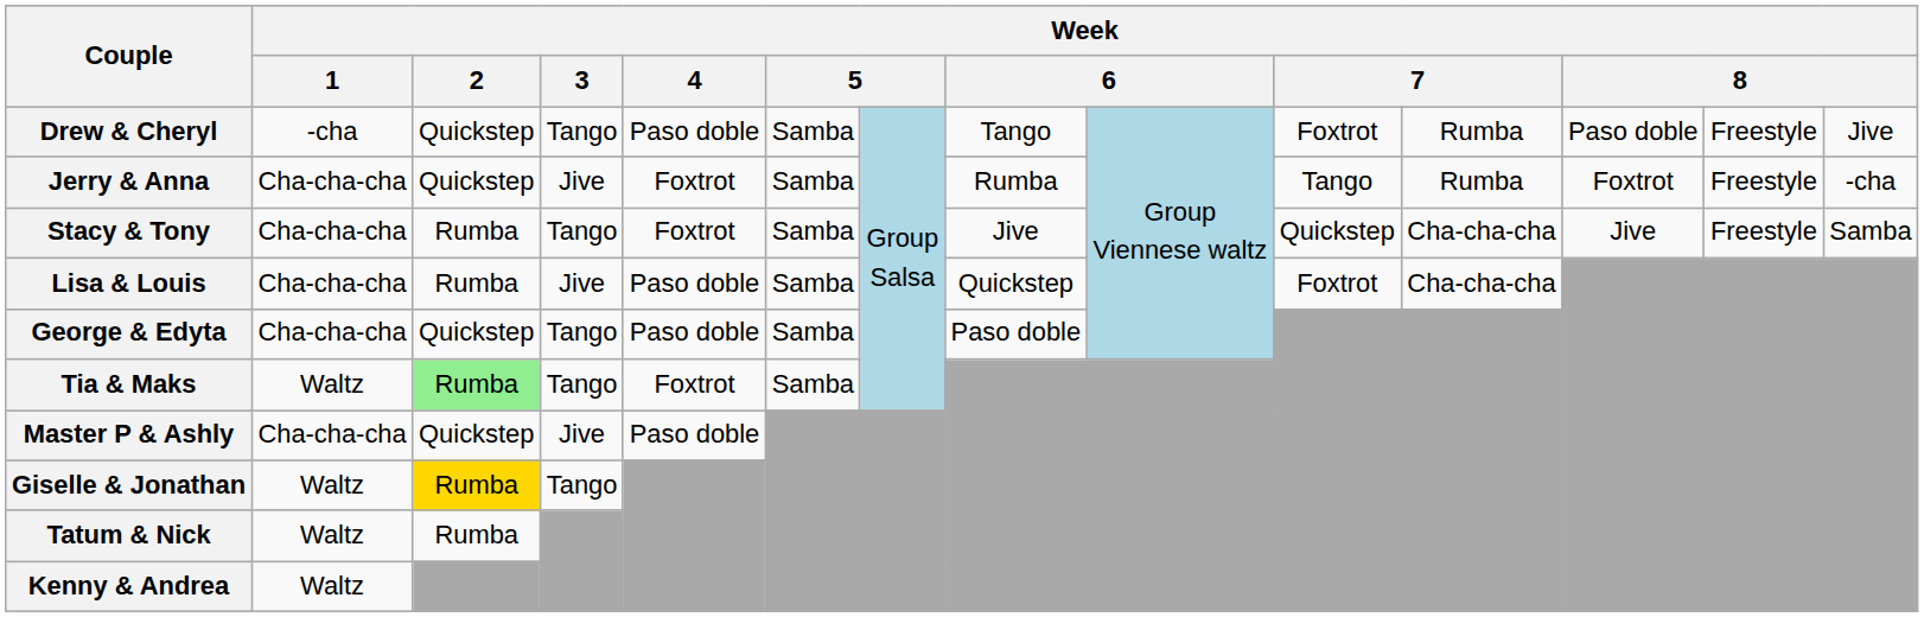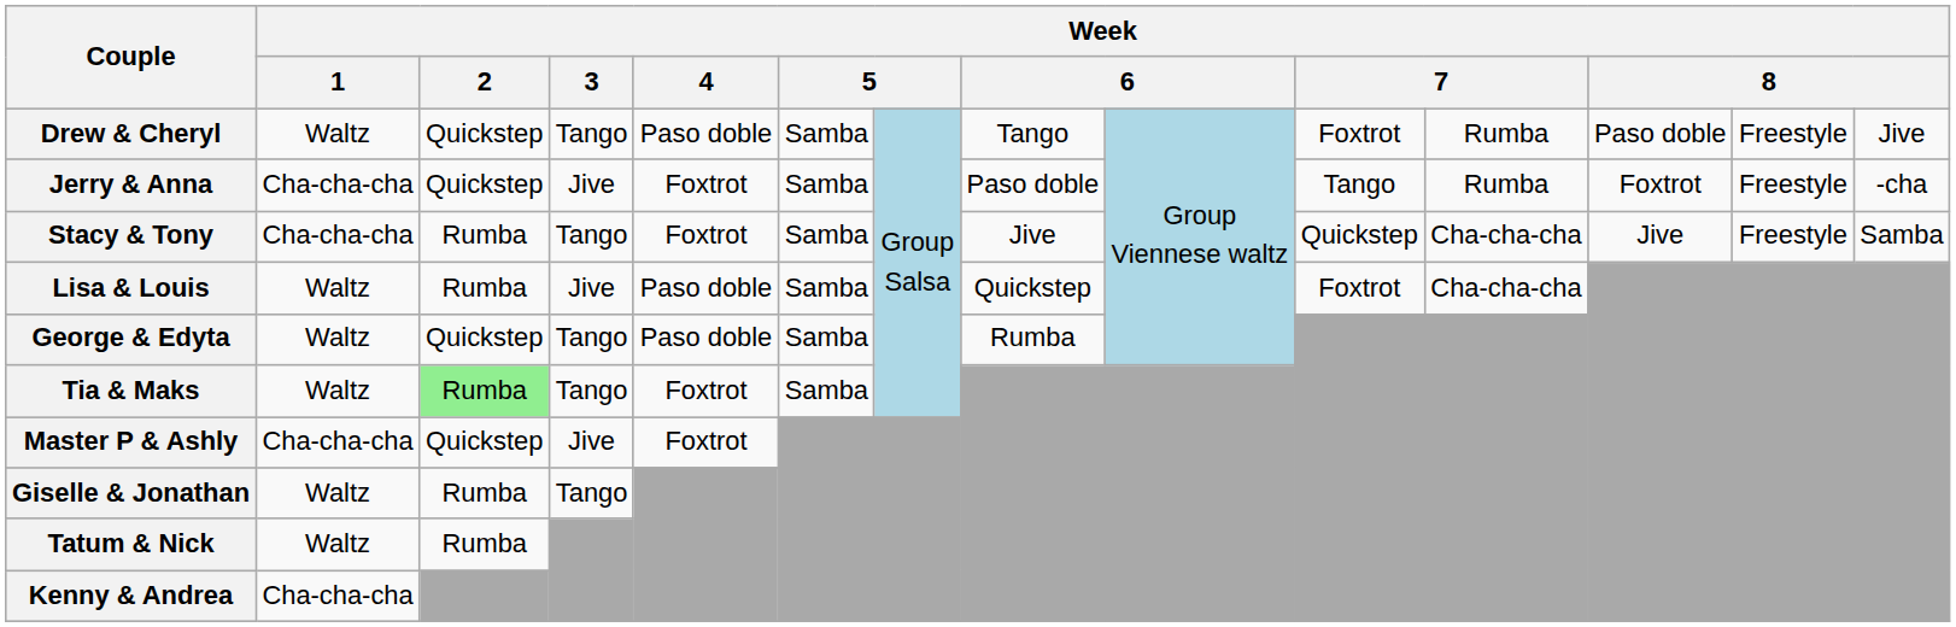 <table class="wikitable unsortable" style="text-align:center; font-size:85%; line-height:20px">
 <tr>
 <th rowspan="2" scope="col">Couple</th>
 <th colspan="13">Week</th>
 </tr>
 <tr>
 <th scope="col">1</th>
 <th scope="col">2</th>
 <th scope="col">3</th>
 <th scope="col">4</th>
 <th colspan="2" scope="col">5</th>
 <th colspan="2" scope="col">6</th>
 <th colspan="2" scope="col">7</th>
 <th colspan="3" scope="col">8</th>
 </tr>
 <tr>
 <th scope="row">Drew & Cheryl</th>
-<td>-cha</td>
+<td>Waltz</td>
 <td>Quickstep</td>
 <td>Tango</td>
 <td>Paso doble</td>
 <td>Samba</td>
 <td rowspan="6" bgcolor="lightblue">Group<br>Salsa</td>
 <td>Tango</td>
 <td rowspan="5" bgcolor="lightblue">Group<br>Viennese waltz</td>
 <td>Foxtrot</td>
 <td>Rumba</td>
 <td>Paso doble</td>
 <td>Freestyle</td>
 <td>Jive</td>
 </tr>
 <tr>
 <th scope="row">Jerry & Anna</th>
 <td>Cha-cha-cha</td>
 <td>Quickstep</td>
 <td>Jive</td>
 <td>Foxtrot</td>
 <td>Samba</td>
-<td>Rumba</td>
+<td>Paso doble</td>
 <td>Tango</td>
 <td>Rumba</td>
 <td>Foxtrot</td>
 <td>Freestyle</td>
 <td>-cha</td>
 </tr>
 <tr>
 <th scope="row">Stacy & Tony</th>
 <td>Cha-cha-cha</td>
 <td>Rumba</td>
 <td>Tango</td>
 <td>Foxtrot</td>
 <td>Samba</td>
 <td>Jive</td>
 <td>Quickstep</td>
 <td>Cha-cha-cha</td>
 <td>Jive</td>
 <td>Freestyle</td>
 <td>Samba</td>
 </tr>
 <tr>
 <th scope="row">Lisa & Louis</th>
-<td>Cha-cha-cha</td>
+<td>Waltz</td>
 <td>Rumba</td>
 <td>Jive</td>
 <td>Paso doble</td>
 <td>Samba</td>
 <td>Quickstep</td>
 <td>Foxtrot</td>
 <td>Cha-cha-cha</td>
 <td colspan="3" rowspan="7" bgcolor="darkgray"></td>
 </tr>
 <tr>
 <th scope="row">George & Edyta</th>
-<td>Cha-cha-cha</td>
+<td>Waltz</td>
 <td>Quickstep</td>
 <td>Tango</td>
 <td>Paso doble</td>
 <td>Samba</td>
-<td>Paso doble</td>
+<td>Rumba</td>
 <td colspan="2" rowspan="6" bgcolor="darkgray"></td>
 </tr>
 <tr>
 <th scope="row">Tia & Maks</th>
 <td>Waltz</td>
 <td style="background: lightgreen;">Rumba</td>
 <td>Tango</td>
 <td>Foxtrot</td>
 <td>Samba</td>
 <td colspan="2" rowspan="5" bgcolor="darkgray"></td>
 </tr>
 <tr>
 <th scope="row">Master P & Ashly</th>
 <td>Cha-cha-cha</td>
 <td>Quickstep</td>
 <td>Jive</td>
-<td>Paso doble</td>
+<td>Foxtrot</td>
 <td colspan="2" rowspan="4" bgcolor="darkgray"></td>
 </tr>
 <tr>
 <th scope="row">Giselle & Jonathan</th>
 <td>Waltz</td>
-<td style="background: gold;">Rumba</td>
+<td>Rumba</td>
 <td>Tango</td>
 <td rowspan="3" bgcolor="darkgray"></td>
 </tr>
 <tr>
 <th scope="row">Tatum & Nick</th>
 <td>Waltz</td>
 <td>Rumba</td>
 <td rowspan="2" bgcolor="darkgray"></td>
 </tr>
 <tr>
 <th scope="row">Kenny & Andrea</th>
-<td>Waltz</td>
+<td>Cha-cha-cha</td>
 <td bgcolor="darkgray"></td>
 </tr>
 </table>
